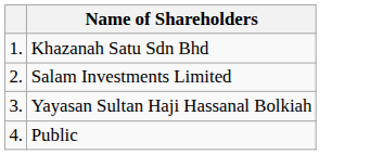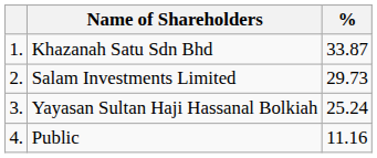 <table class="wikitable">
 <tr>
 <th></th>
 <th>Name of Shareholders</th>
+<th>%</th>
 </tr>
 <tr>
 <td>1.</td>
 <td>Khazanah Satu Sdn Bhd</td>
+<td>33.87</td>
 </tr>
 <tr>
 <td>2.</td>
 <td>Salam Investments Limited</td>
+<td>29.73</td>
 </tr>
 <tr>
 <td>3.</td>
 <td>Yayasan Sultan Haji Hassanal Bolkiah</td>
+<td>25.24</td>
 </tr>
 <tr>
 <td>4.</td>
 <td>Public</td>
+<td>11.16</td>
 </tr>
 </table>
